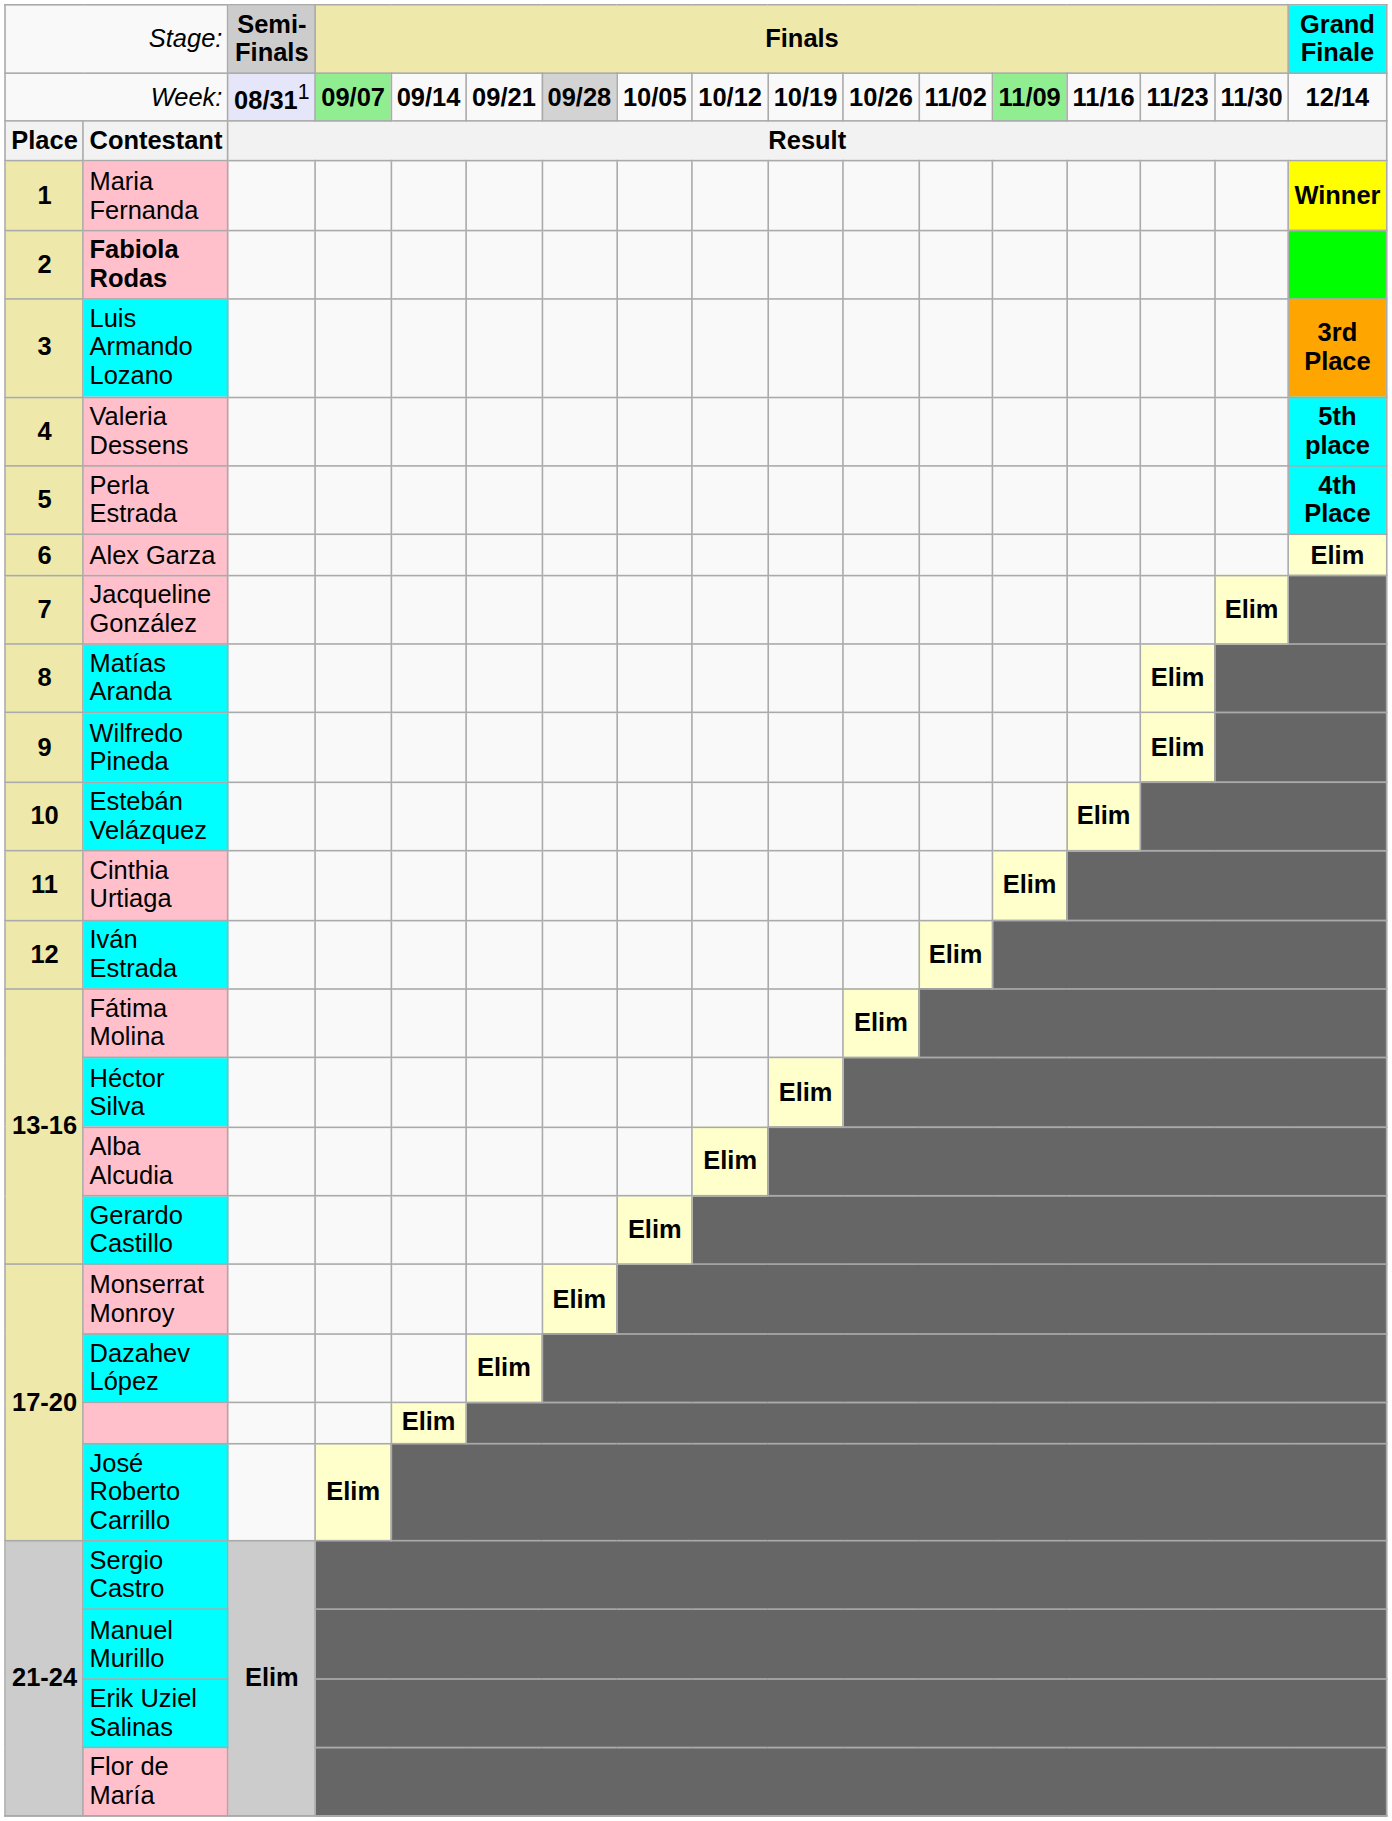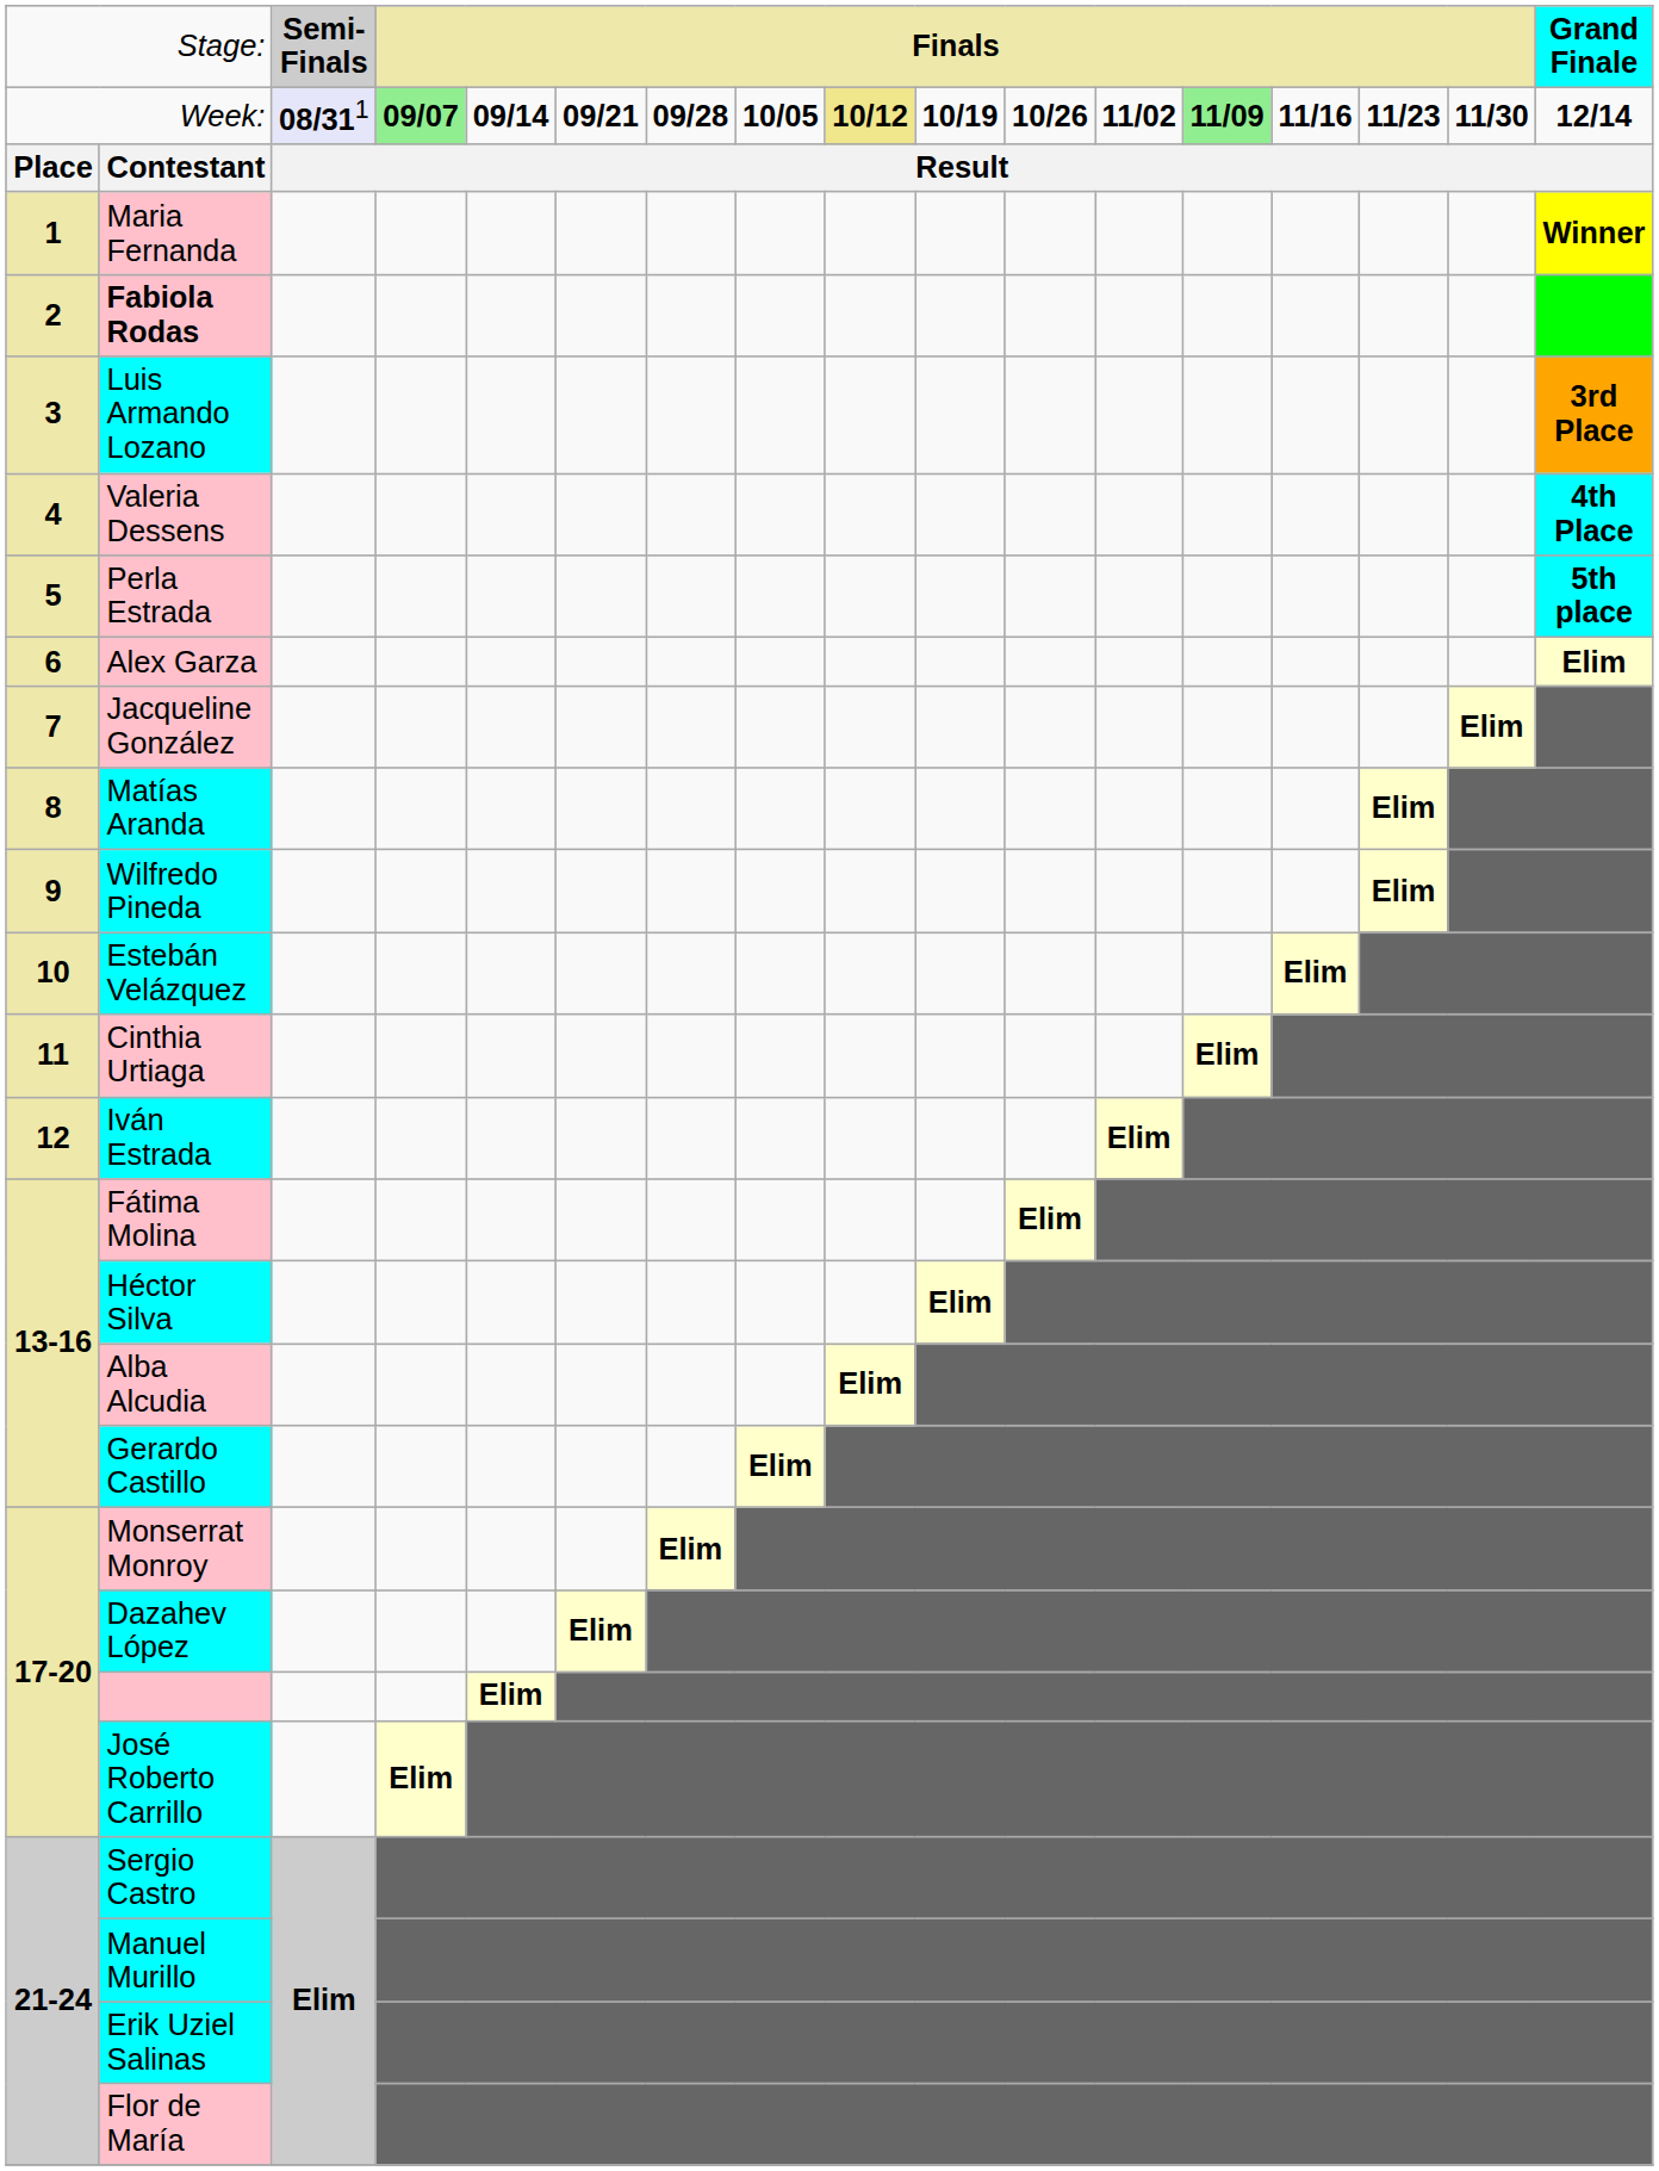 <table class="wikitable" style="margin:1em auto; width:65%;">
 <tr>
 <td width=30% colspan="2" align="right"><em>Stage:</em></td>
 <td colspan="1" bgcolor="CCCCCC" align="Center"><strong>Semi-Finals</strong></td>
 <td colspan="13" bgcolor="palegoldenrod" align="Center"><strong>Finals</strong></td>
 <td colspan="1" bgcolor="cyan" align="Center"><strong>Grand Finale</strong></td>
 </tr>
 <tr>
 <td colspan="2" align="right"><em>Week:</em></td>
 <td align="center" style="background: lavender;"><strong>08/31</strong><sup>1</sup></td>
 <td align="center" style="background: lightgreen;"><strong>09/07</strong></td>
 <td align="center"><strong>09/14 </strong></td>
 <td align="center"><strong>09/21</strong></td>
-<td align="center" style="background: lightgrey;"><strong>09/28</strong></td>
+<td align="center"><strong>09/28</strong></td>
 <td align="center"><strong>10/05</strong></td>
-<td align="center"><strong>10/12 </strong></td>
+<td align="center" style="background: khaki;"><strong>10/12 </strong></td>
 <td align="center"><strong>10/19</strong></td>
 <td align="center"><strong>10/26</strong></td>
 <td align="center"><strong>11/02</strong></td>
 <td align="center" style="background: lightgreen;"><strong>11/09</strong></td>
 <td align="center"><strong>11/16 </strong></td>
 <td align="center"><strong>11/23</strong></td>
 <td align="center"><strong>11/30</strong></td>
 <td align="center"><strong>12/14</strong></td>
 </tr>
 <tr>
 <th>Place</th>
 <th>Contestant</th>
 <th colspan="15" align="center">Result</th>
 </tr>
 <tr>
 <td align="center"  bgcolor="palegoldenrod"><strong>1</strong></td>
 <td bgcolor="pink">Maria Fernanda</td>
 <td></td>
 <td></td>
 <td></td>
 <td></td>
 <td></td>
 <td></td>
 <td></td>
 <td></td>
 <td></td>
 <td></td>
 <td></td>
 <td></td>
 <td></td>
 <td></td>
 <td style="color:black; text-align:center; background-color:Yellow"><strong>Winner</strong></td>
 </tr>
 <tr>
 <td align="center"  bgcolor="palegoldenrod"><strong>2</strong></td>
 <td bgcolor="pink"><strong>Fabiola Rodas</strong></td>
 <td></td>
 <td></td>
 <td></td>
 <td></td>
 <td></td>
 <td></td>
 <td></td>
 <td></td>
 <td></td>
 <td></td>
 <td></td>
 <td></td>
 <td></td>
 <td></td>
 <td bgcolor="lime" align="center"></td>
 </tr>
 <tr>
 <td align="center"  bgcolor="palegoldenrod"><strong>3</strong></td>
 <td bgcolor="cyan">Luis Armando Lozano</td>
 <td></td>
 <td></td>
 <td></td>
 <td></td>
 <td></td>
 <td></td>
 <td></td>
 <td></td>
 <td></td>
 <td></td>
 <td></td>
 <td></td>
 <td></td>
 <td></td>
 <td bgcolor="orange" align="center"><strong>3rd Place</strong></td>
 </tr>
 <tr>
 <td align="center"  bgcolor="palegoldenrod"><strong>4</strong></td>
 <td bgcolor="pink">Valeria Dessens</td>
 <td></td>
 <td></td>
 <td></td>
 <td></td>
 <td></td>
 <td></td>
 <td></td>
 <td></td>
 <td></td>
 <td></td>
 <td></td>
 <td></td>
 <td></td>
 <td></td>
-<td bgcolor="cyan" align="center"><strong>5th place</strong></td>
+<td bgcolor="cyan" align="center"><strong>4th Place</strong></td>
 </tr>
 <tr>
 <td align="center"  bgcolor="palegoldenrod"><strong>5</strong></td>
 <td bgcolor="pink">Perla Estrada</td>
 <td></td>
 <td></td>
 <td></td>
 <td></td>
 <td></td>
 <td></td>
 <td></td>
 <td></td>
 <td></td>
 <td></td>
 <td></td>
 <td></td>
 <td></td>
 <td></td>
-<td bgcolor="cyan" align="center"><strong>4th Place</strong></td>
+<td bgcolor="cyan" align="center"><strong>5th place</strong></td>
 </tr>
 <tr>
 <td align="center"  bgcolor="palegoldenrod"><strong>6</strong></td>
 <td bgcolor="pink">Alex Garza</td>
 <td></td>
 <td></td>
 <td></td>
 <td></td>
 <td></td>
 <td></td>
 <td></td>
 <td></td>
 <td></td>
 <td></td>
 <td></td>
 <td></td>
 <td></td>
 <td></td>
 <td bgcolor="#FFFFCC" align="center"><strong>Elim</strong></td>
 </tr>
 <tr>
 <td align="center"  bgcolor="palegoldenrod"><strong>7</strong></td>
 <td bgcolor="pink">Jacqueline González</td>
 <td></td>
 <td></td>
 <td></td>
 <td></td>
 <td></td>
 <td></td>
 <td></td>
 <td></td>
 <td></td>
 <td></td>
 <td></td>
 <td></td>
 <td></td>
 <td bgcolor="FFFFCC" align="center"><strong>Elim</strong></td>
 <td colspan="7" bgcolor="666666"></td>
 </tr>
 <tr>
 <td align="center"  bgcolor="palegoldenrod"><strong>8</strong></td>
 <td bgcolor="cyan">Matías Aranda</td>
 <td></td>
 <td></td>
 <td></td>
 <td></td>
 <td></td>
 <td></td>
 <td></td>
 <td></td>
 <td></td>
 <td></td>
 <td></td>
 <td></td>
 <td bgcolor="FFFFCC" align="center"><strong>Elim</strong></td>
 <td colspan="7" bgcolor="666666"></td>
 </tr>
 <tr>
 <td align="center"  bgcolor="palegoldenrod"><strong>9</strong></td>
 <td bgcolor="cyan">Wilfredo Pineda</td>
 <td></td>
 <td></td>
 <td></td>
 <td></td>
 <td></td>
 <td></td>
 <td></td>
 <td></td>
 <td></td>
 <td></td>
 <td></td>
 <td></td>
 <td bgcolor="FFFFCC" align="center"><strong>Elim</strong></td>
 <td colspan="7" bgcolor="666666"></td>
 </tr>
 <tr>
 <td align="center"  bgcolor="palegoldenrod"><strong>10</strong></td>
 <td bgcolor="cyan">Estebán Velázquez</td>
 <td></td>
 <td></td>
 <td></td>
 <td></td>
 <td></td>
 <td></td>
 <td></td>
 <td></td>
 <td></td>
 <td></td>
 <td></td>
 <td bgcolor="FFFFCC" align="center"><strong>Elim</strong></td>
 <td colspan="7" bgcolor="666666"></td>
 </tr>
 <tr>
 <td align="center"  bgcolor="palegoldenrod"><strong>11</strong></td>
 <td bgcolor="pink">Cinthia Urtiaga</td>
 <td></td>
 <td></td>
 <td></td>
 <td></td>
 <td></td>
 <td></td>
 <td></td>
 <td></td>
 <td></td>
 <td></td>
 <td bgcolor="FFFFCC" align="center"><strong>Elim</strong></td>
 <td colspan="7" bgcolor="666666"></td>
 </tr>
 <tr>
 <td align="center"  bgcolor="palegoldenrod"><strong>12</strong></td>
 <td bgcolor="cyan">Iván Estrada</td>
 <td></td>
 <td></td>
 <td></td>
 <td></td>
 <td></td>
 <td></td>
 <td></td>
 <td></td>
 <td></td>
 <td bgcolor="FFFFCC" align="center"><strong>Elim</strong></td>
 <td colspan="7" bgcolor="666666"></td>
 </tr>
 <tr>
 <td align="center" bgcolor="palegoldenrod" rowspan="4"><strong>13-16</strong></td>
 <td bgcolor="pink">Fátima Molina</td>
 <td></td>
 <td></td>
 <td></td>
 <td></td>
 <td></td>
 <td></td>
 <td></td>
 <td></td>
 <td bgcolor="FFFFCC" align="center"><strong>Elim</strong></td>
 <td colspan="7" bgcolor="666666"></td>
 </tr>
 <tr>
 <td bgcolor="cyan">Héctor Silva</td>
 <td></td>
 <td></td>
 <td></td>
 <td></td>
 <td></td>
 <td></td>
 <td></td>
 <td bgcolor="FFFFCC" align="center"><strong>Elim</strong></td>
 <td colspan="7" bgcolor="666666"></td>
 </tr>
 <tr>
 <td bgcolor="pink">Alba Alcudia</td>
 <td></td>
 <td></td>
 <td></td>
 <td></td>
 <td></td>
 <td></td>
 <td bgcolor="FFFFCC" align="center"><strong>Elim</strong></td>
 <td colspan="11" bgcolor="666666"></td>
 </tr>
 <tr>
 <td bgcolor="cyan">Gerardo Castillo</td>
 <td></td>
 <td></td>
 <td></td>
 <td></td>
 <td></td>
 <td bgcolor="FFFFCC" align="center"><strong>Elim</strong></td>
 <td colspan="11" bgcolor="666666"></td>
 </tr>
 <tr>
 <td align="center" bgcolor="palegoldenrod" rowspan="4"><strong>17-20</strong></td>
 <td bgcolor="pink">Monserrat Monroy</td>
 <td></td>
 <td></td>
 <td></td>
 <td></td>
 <td bgcolor="FFFFCC" align="center"><strong>Elim</strong></td>
 <td colspan="12" bgcolor="666666"></td>
 </tr>
 <tr>
 <td bgcolor="cyan">Dazahev López</td>
 <td></td>
 <td></td>
 <td></td>
 <td bgcolor="FFFFCC" align="center"><strong>Elim</strong></td>
 <td colspan="12" bgcolor="666666"></td>
 </tr>
 <tr>
 <td bgcolor="pink"></td>
 <td></td>
 <td></td>
 <td bgcolor="FFFFCC" align="center"><strong>Elim</strong></td>
 <td colspan="13" bgcolor="666666"></td>
 </tr>
 <tr>
 <td bgcolor="cyan">José Roberto Carrillo</td>
 <td></td>
 <td bgcolor="FFFFCC" align="center"><strong>Elim</strong></td>
 <td colspan="13" bgcolor="666666"></td>
 </tr>
 <tr>
 <td align="center" bgcolor="CCCCCC" rowspan="4"><strong>21-24</strong></td>
 <td bgcolor="cyan">Sergio Castro</td>
 <td bgcolor="CCCCCC" rowspan="4" align="center"><strong>Elim</strong></td>
 <td colspan="14" bgcolor="666666"></td>
 </tr>
 <tr>
 <td bgcolor="cyan">Manuel Murillo</td>
 <td colspan="14" bgcolor="666666"></td>
 </tr>
 <tr>
 <td bgcolor="cyan">Erik Uziel Salinas</td>
 <td colspan="14" bgcolor="666666"></td>
 </tr>
 <tr>
 <td bgcolor="pink">Flor de María</td>
 <td colspan="14" bgcolor="666666"></td>
 </tr>
 <tr>
 </tr>
 </table>
